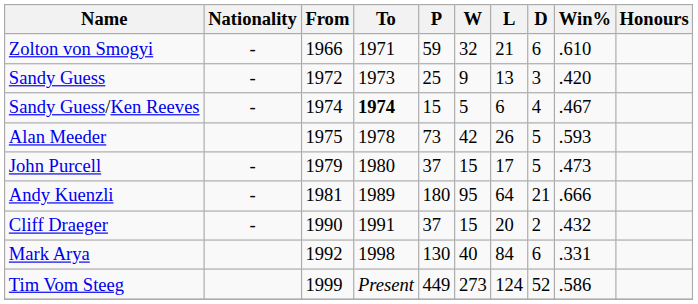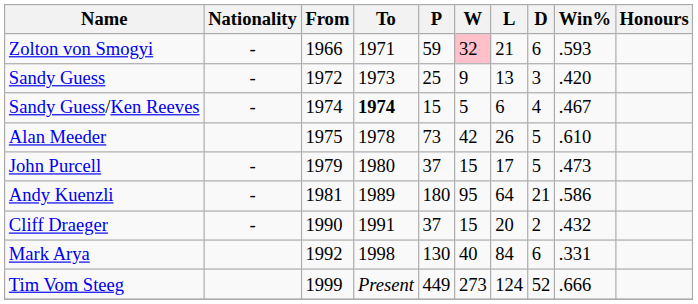 <table class="wikitable" >
 <tr>
 <th>Name</th>
 <th>Nationality</th>
 <th>From</th>
 <th class="unsortable">To</th>
 <th>P</th>
 <th>W</th>
 <th>L</th>
 <th>D</th>
 <th>Win%</th>
 <th class="unsortable">Honours</th>
 </tr>
 <tr>
 <td align=left><a href='#'>Zolton von Smogyi</a></td>
 <td align=center>-</td>
 <td align=left>1966</td>
 <td align=left>1971</td>
 <td>59</td>
-<td>32</td>
+<td style="background: pink;">32</td>
 <td>21</td>
 <td>6</td>
-<td>.610</td>
+<td>.593</td>
 <td></td>
 </tr>
 <tr>
 <td align=left><a href='#'>Sandy Guess</a></td>
 <td align=center>-</td>
 <td align=left>1972</td>
 <td align=left>1973</td>
 <td>25</td>
 <td>9</td>
 <td>13</td>
 <td>3</td>
 <td>.420</td>
 <td></td>
 </tr>
 <tr>
 <td align=left><a href='#'>Sandy Guess</a>/<a href='#'>Ken Reeves</a></td>
 <td align=center>-</td>
 <td align=left>1974</td>
 <td align=left><strong>1974</strong></td>
 <td>15</td>
 <td>5</td>
 <td>6</td>
 <td>4</td>
 <td>.467</td>
 <td></td>
 </tr>
 <tr>
 <td align=left><a href='#'>Alan Meeder</a></td>
 <td></td>
 <td align=left>1975</td>
 <td align=left>1978</td>
 <td>73</td>
 <td>42</td>
 <td>26</td>
 <td>5</td>
-<td>.593</td>
+<td>.610</td>
 <td></td>
 </tr>
 <tr>
 <td align=left><a href='#'>John Purcell</a></td>
 <td align=center>-</td>
 <td align=left>1979</td>
 <td align=left>1980</td>
 <td>37</td>
 <td>15</td>
 <td>17</td>
 <td>5</td>
 <td>.473</td>
 <td></td>
 </tr>
 <tr>
 <td align=left><a href='#'>Andy Kuenzli</a></td>
 <td align=center>-</td>
 <td align=left>1981</td>
 <td align=left>1989</td>
 <td>180</td>
 <td>95</td>
 <td>64</td>
 <td>21</td>
-<td>.666</td>
+<td>.586</td>
 <td></td>
 </tr>
 <tr>
 <td align=left><a href='#'>Cliff Draeger</a></td>
 <td align=center>-</td>
 <td align=left>1990</td>
 <td align=left>1991</td>
 <td>37</td>
 <td>15</td>
 <td>20</td>
 <td>2</td>
 <td>.432</td>
 <td></td>
 </tr>
 <tr>
 <td align=left><a href='#'>Mark Arya</a></td>
 <td></td>
 <td align=left>1992</td>
 <td align=left>1998</td>
 <td>130</td>
 <td>40</td>
 <td>84</td>
 <td>6</td>
 <td>.331</td>
 <td></td>
 </tr>
 <tr>
 <td align=left><a href='#'>Tim Vom Steeg</a></td>
 <td></td>
 <td align=left>1999</td>
 <td align=left><em>Present</em></td>
 <td>449</td>
 <td>273</td>
 <td>124</td>
 <td>52</td>
-<td>.586</td>
+<td>.666</td>
 <td></td>
 </tr>
 <tr>
 </tr>
 </table>
